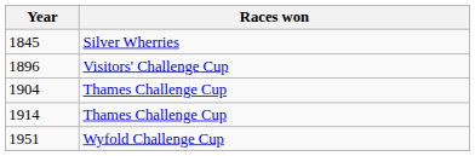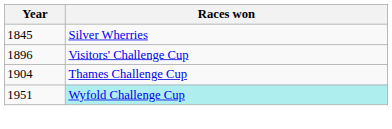 <table class="wikitable">
 <tr>
 <th width=70>Year</th>
 <th width=400>Races won</th>
 </tr>
 <tr>
 <td>1845</td>
 <td><a href='#'>Silver Wherries</a></td>
 </tr>
 <tr>
 <td>1896</td>
 <td><a href='#'>Visitors' Challenge Cup</a></td>
 </tr>
 <tr>
 <td>1904</td>
 <td><a href='#'>Thames Challenge Cup</a></td>
 </tr>
 <tr>
-<td>1914</td>
-<td><a href='#'>Thames Challenge Cup</a></td>
-</tr>
-<tr>
 <td>1951</td>
-<td><a href='#'>Wyfold Challenge Cup</a></td>
+<td style="background: paleturquoise;"><a href='#'>Wyfold Challenge Cup</a></td>
 </tr>
 </table>
